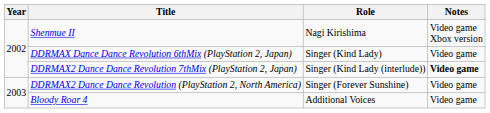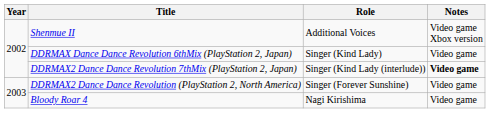 <table class="wikitable">
 <tr>
 <th>Year</th>
 <th>Title</th>
 <th>Role</th>
 <th>Notes</th>
 </tr>
 <tr>
 <td rowspan="3">2002</td>
 <td><em><a href='#'>Shenmue II</a></em></td>
-<td>Nagi Kirishima</td>
+<td>Additional Voices</td>
 <td>Video game<br>Xbox version</td>
 </tr>
 <tr>
 <td><em><a href='#'>DDRMAX Dance Dance Revolution 6thMix</a> (PlayStation 2, Japan)</em></td>
 <td>Singer (Kind Lady)</td>
 <td>Video game</td>
 </tr>
 <tr>
 <td><em><a href='#'>DDRMAX2 Dance Dance Revolution 7thMix</a> (PlayStation 2, Japan)</em></td>
 <td>Singer (Kind Lady (interlude))</td>
 <td><strong>Video game</strong></td>
 </tr>
 <tr>
 <td rowspan="2">2003</td>
 <td><em><a href='#'>DDRMAX2 Dance Dance Revolution</a> (PlayStation 2, North America)</em></td>
 <td>Singer (Forever Sunshine)</td>
 <td>Video game</td>
 </tr>
 <tr>
 <td><em><a href='#'>Bloody Roar 4</a></em></td>
-<td>Additional Voices</td>
+<td>Nagi Kirishima</td>
 <td>Video game</td>
 </tr>
 </table>
